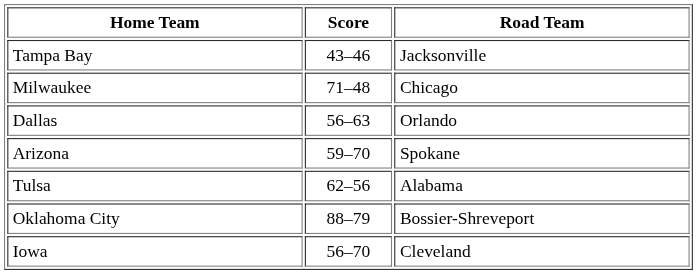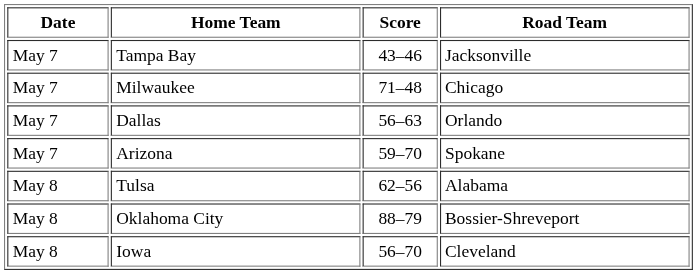 <table border="1" cellpadding="4" cellspacing="2" width="50%">
 <tr>
+<th width="15%">Date</th>
 <th width="37%">Home Team</th>
 <th width="11%">Score</th>
 <th width="37%">Road Team</th>
 </tr>
 <tr>
+<td>May 7</td>
 <td>Tampa Bay</td>
 <td align="center">43–46</td>
 <td>Jacksonville</td>
 </tr>
 <tr>
+<td>May 7</td>
 <td>Milwaukee</td>
 <td align="center">71–48</td>
 <td>Chicago</td>
 </tr>
 <tr>
+<td>May 7</td>
 <td>Dallas</td>
 <td align="center">56–63</td>
 <td>Orlando</td>
 </tr>
 <tr>
+<td>May 7</td>
 <td>Arizona</td>
 <td align="center">59–70</td>
 <td>Spokane</td>
 </tr>
 <tr>
+<td>May 8</td>
 <td>Tulsa</td>
 <td align="center">62–56</td>
 <td>Alabama</td>
 </tr>
 <tr>
+<td>May 8</td>
 <td>Oklahoma City</td>
 <td align="center">88–79</td>
 <td>Bossier-Shreveport</td>
 </tr>
 <tr>
+<td>May 8</td>
 <td>Iowa</td>
 <td align="center">56–70</td>
 <td>Cleveland</td>
 </tr>
 </table>
